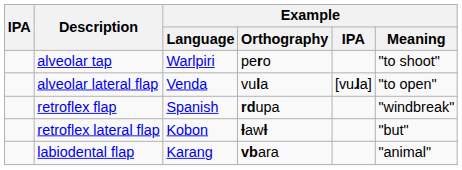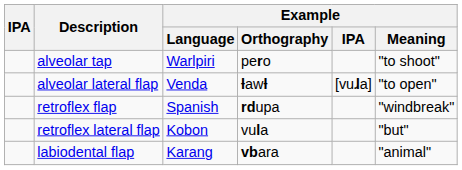 <table class=wikitable>
 <tr>
 <th rowspan="2">IPA</th>
 <th rowspan="2">Description</th>
 <th colspan="4">Example</th>
 </tr>
 <tr>
 <th>Language</th>
 <th>Orthography</th>
 <th>IPA</th>
 <th>Meaning</th>
 </tr>
 <tr>
 <td style="font-size: 24px; text-align: center;"></td>
 <td><a href='#'>alveolar tap</a></td>
 <td><a href='#'>Warlpiri</a></td>
 <td>pe<strong>r</strong>o</td>
 <td></td>
 <td>"to shoot"</td>
 </tr>
 <tr>
 <td style="font-size: 24px; text-align: center;"></td>
 <td><a href='#'>alveolar lateral flap</a></td>
 <td><a href='#'>Venda</a></td>
-<td>vu<strong>l</strong>a</td>
+<td><strong>ƚ</strong>aw<strong>ƚ</strong></td>
 <td>[vu<strong>ɺ</strong>a]</td>
 <td>"to open"</td>
 </tr>
 <tr>
 <td style="font-size: 24px; text-align: center;"></td>
 <td><a href='#'>retroflex flap</a></td>
 <td><a href='#'>Spanish</a></td>
 <td><strong>rd</strong>upa</td>
 <td></td>
 <td>"windbreak"</td>
 </tr>
 <tr>
 <td style="font-size: 24px; text-align: center;"></td>
 <td><a href='#'>retroflex lateral flap</a></td>
 <td><a href='#'>Kobon</a></td>
-<td><strong>ƚ</strong>aw<strong>ƚ</strong></td>
+<td>vu<strong>l</strong>a</td>
 <td></td>
 <td>"but"</td>
 </tr>
 <tr>
 <td style="font-size: 24px; text-align: center;"></td>
 <td><a href='#'>labiodental flap</a></td>
 <td><a href='#'>Karang</a></td>
 <td><strong>vb</strong>ara</td>
 <td></td>
 <td>"animal"</td>
 </tr>
 </table>
